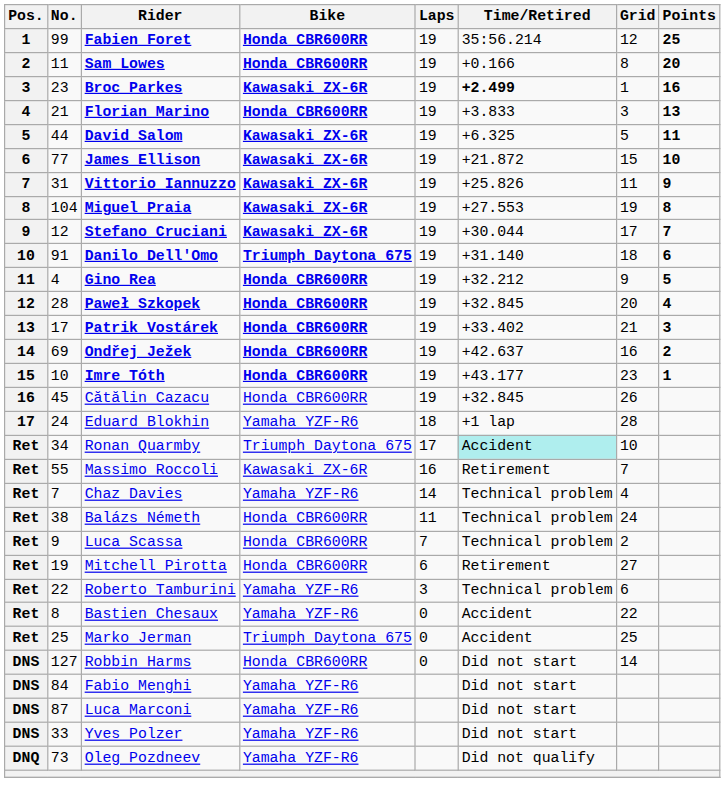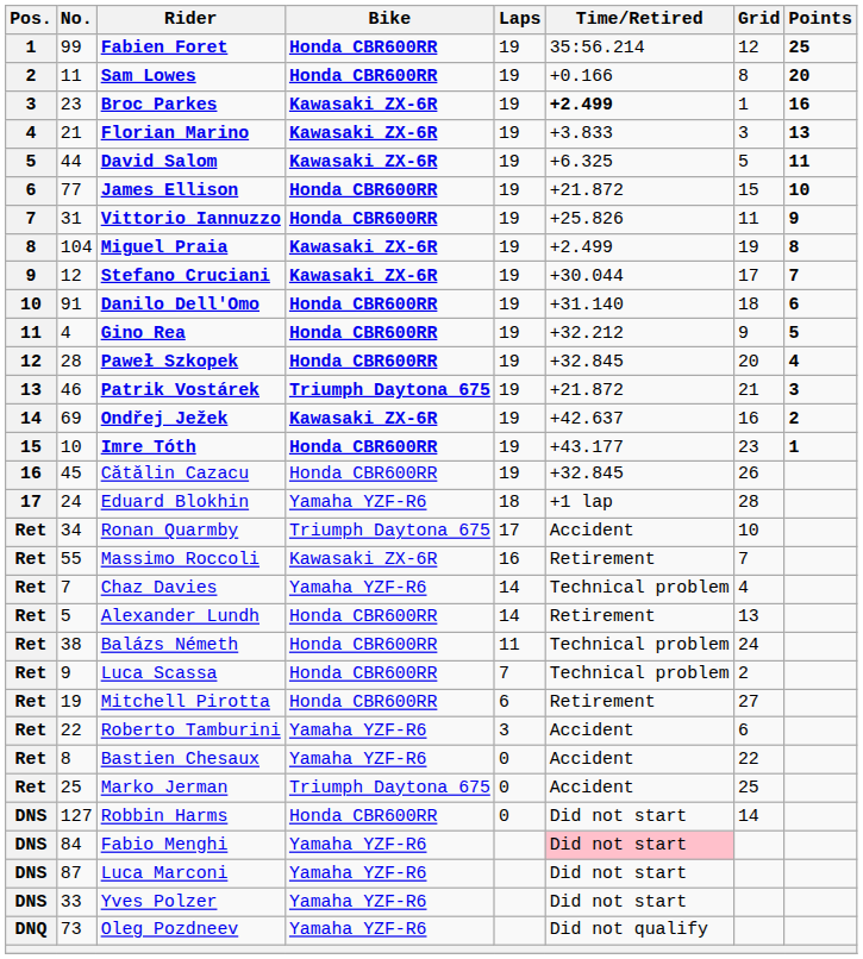 <table class="wikitable" style="font-size: 95%;">
 <tr>
 <th>Pos.</th>
 <th>No.</th>
 <th>Rider</th>
 <th>Bike</th>
 <th>Laps</th>
 <th>Time/Retired</th>
 <th>Grid</th>
 <th>Points</th>
 </tr>
 <tr>
 <th>1</th>
 <td>99</td>
 <td> <strong><a href='#'>Fabien Foret</a></strong></td>
 <td><strong><a href='#'>Honda CBR600RR</a></strong></td>
 <td>19</td>
 <td>35:56.214</td>
 <td>12</td>
 <td><strong>25</strong></td>
 </tr>
 <tr>
 <th>2</th>
 <td>11</td>
 <td> <strong><a href='#'>Sam Lowes</a></strong></td>
 <td><strong><a href='#'>Honda CBR600RR</a></strong></td>
 <td>19</td>
 <td>+0.166</td>
 <td>8</td>
 <td><strong>20</strong></td>
 </tr>
 <tr>
 <th>3</th>
 <td>23</td>
 <td> <strong><a href='#'>Broc Parkes</a></strong></td>
 <td><strong><a href='#'>Kawasaki ZX-6R</a></strong></td>
 <td>19</td>
 <td><strong>+2.499</strong></td>
 <td>1</td>
 <td><strong>16</strong></td>
 </tr>
 <tr>
 <th>4</th>
 <td>21</td>
 <td> <strong><a href='#'>Florian Marino</a></strong></td>
-<td><strong><a href='#'>Honda CBR600RR</a></strong></td>
+<td><strong><a href='#'>Kawasaki ZX-6R</a></strong></td>
 <td>19</td>
 <td>+3.833</td>
 <td>3</td>
 <td><strong>13</strong></td>
 </tr>
 <tr>
 <th>5</th>
 <td>44</td>
 <td> <strong><a href='#'>David Salom</a></strong></td>
 <td><strong><a href='#'>Kawasaki ZX-6R</a></strong></td>
 <td>19</td>
 <td>+6.325</td>
 <td>5</td>
 <td><strong>11</strong></td>
 </tr>
 <tr>
 <th>6</th>
 <td>77</td>
 <td> <strong><a href='#'>James Ellison</a></strong></td>
-<td><strong><a href='#'>Kawasaki ZX-6R</a></strong></td>
+<td><strong><a href='#'>Honda CBR600RR</a></strong></td>
 <td>19</td>
 <td>+21.872</td>
 <td>15</td>
 <td><strong>10</strong></td>
 </tr>
 <tr>
 <th>7</th>
 <td>31</td>
 <td> <strong><a href='#'>Vittorio Iannuzzo</a></strong></td>
-<td><strong><a href='#'>Kawasaki ZX-6R</a></strong></td>
+<td><strong><a href='#'>Honda CBR600RR</a></strong></td>
 <td>19</td>
 <td>+25.826</td>
 <td>11</td>
 <td><strong>9</strong></td>
 </tr>
 <tr>
 <th>8</th>
 <td>104</td>
 <td> <strong><a href='#'>Miguel Praia</a></strong></td>
 <td><strong><a href='#'>Kawasaki ZX-6R</a></strong></td>
 <td>19</td>
-<td>+27.553</td>
+<td>+2.499</td>
 <td>19</td>
 <td><strong>8</strong></td>
 </tr>
 <tr>
 <th>9</th>
 <td>12</td>
 <td> <strong><a href='#'>Stefano Cruciani</a></strong></td>
 <td><strong><a href='#'>Kawasaki ZX-6R</a></strong></td>
 <td>19</td>
 <td>+30.044</td>
 <td>17</td>
 <td><strong>7</strong></td>
 </tr>
 <tr>
 <th>10</th>
 <td>91</td>
 <td> <strong><a href='#'>Danilo Dell'Omo</a></strong></td>
-<td><strong><a href='#'>Triumph Daytona 675</a></strong></td>
+<td><strong><a href='#'>Honda CBR600RR</a></strong></td>
 <td>19</td>
 <td>+31.140</td>
 <td>18</td>
 <td><strong>6</strong></td>
 </tr>
 <tr>
 <th>11</th>
 <td>4</td>
 <td> <strong><a href='#'>Gino Rea</a></strong></td>
 <td><strong><a href='#'>Honda CBR600RR</a></strong></td>
 <td>19</td>
 <td>+32.212</td>
 <td>9</td>
 <td><strong>5</strong></td>
 </tr>
 <tr>
 <th>12</th>
 <td>28</td>
 <td> <strong><a href='#'>Paweł Szkopek</a></strong></td>
 <td><strong><a href='#'>Honda CBR600RR</a></strong></td>
 <td>19</td>
 <td>+32.845</td>
 <td>20</td>
 <td><strong>4</strong></td>
 </tr>
 <tr>
 <th>13</th>
-<td>17</td>
+<td>46</td>
 <td> <strong><a href='#'>Patrik Vostárek</a></strong></td>
-<td><strong><a href='#'>Honda CBR600RR</a></strong></td>
+<td><strong><a href='#'>Triumph Daytona 675</a></strong></td>
 <td>19</td>
-<td>+33.402</td>
+<td>+21.872</td>
 <td>21</td>
 <td><strong>3</strong></td>
 </tr>
 <tr>
 <th>14</th>
 <td>69</td>
 <td> <strong><a href='#'>Ondřej Ježek</a></strong></td>
-<td><strong><a href='#'>Honda CBR600RR</a></strong></td>
+<td><strong><a href='#'>Kawasaki ZX-6R</a></strong></td>
 <td>19</td>
 <td>+42.637</td>
 <td>16</td>
 <td><strong>2</strong></td>
 </tr>
 <tr>
 <th>15</th>
 <td>10</td>
 <td> <strong><a href='#'>Imre Tóth</a></strong></td>
 <td><strong><a href='#'>Honda CBR600RR</a></strong></td>
 <td>19</td>
 <td>+43.177</td>
 <td>23</td>
 <td><strong>1</strong></td>
 </tr>
 <tr>
 <th>16</th>
 <td>45</td>
 <td> <a href='#'>Cătălin Cazacu</a></td>
 <td><a href='#'>Honda CBR600RR</a></td>
 <td>19</td>
 <td>+32.845</td>
 <td>26</td>
 <td></td>
 </tr>
 <tr>
 <th>17</th>
 <td>24</td>
 <td> <a href='#'>Eduard Blokhin</a></td>
 <td><a href='#'>Yamaha YZF-R6</a></td>
 <td>18</td>
 <td>+1 lap</td>
 <td>28</td>
 <td></td>
 </tr>
 <tr>
 <th>Ret</th>
 <td>34</td>
 <td> <a href='#'>Ronan Quarmby</a></td>
 <td><a href='#'>Triumph Daytona 675</a></td>
 <td>17</td>
-<td style="background: paleturquoise;">Accident</td>
+<td>Accident</td>
 <td>10</td>
 <td></td>
 </tr>
 <tr>
 <th>Ret</th>
 <td>55</td>
 <td> <a href='#'>Massimo Roccoli</a></td>
 <td><a href='#'>Kawasaki ZX-6R</a></td>
 <td>16</td>
 <td>Retirement</td>
 <td>7</td>
 <td></td>
 </tr>
 <tr>
 <th>Ret</th>
 <td>7</td>
 <td> <a href='#'>Chaz Davies</a></td>
 <td><a href='#'>Yamaha YZF-R6</a></td>
 <td>14</td>
 <td>Technical problem</td>
 <td>4</td>
+<td></td>
+</tr>
+<tr>
+<th>Ret</th>
+<td>5</td>
+<td> <a href='#'>Alexander Lundh</a></td>
+<td><a href='#'>Honda CBR600RR</a></td>
+<td>14</td>
+<td>Retirement</td>
+<td>13</td>
 <td></td>
 </tr>
 <tr>
 <th>Ret</th>
 <td>38</td>
 <td> <a href='#'>Balázs Németh</a></td>
 <td><a href='#'>Honda CBR600RR</a></td>
 <td>11</td>
 <td>Technical problem</td>
 <td>24</td>
 <td></td>
 </tr>
 <tr>
 <th>Ret</th>
 <td>9</td>
 <td> <a href='#'>Luca Scassa</a></td>
 <td><a href='#'>Honda CBR600RR</a></td>
 <td>7</td>
 <td>Technical problem</td>
 <td>2</td>
 <td></td>
 </tr>
 <tr>
 <th>Ret</th>
 <td>19</td>
 <td> <a href='#'>Mitchell Pirotta</a></td>
 <td><a href='#'>Honda CBR600RR</a></td>
 <td>6</td>
 <td>Retirement</td>
 <td>27</td>
 <td></td>
 </tr>
 <tr>
 <th>Ret</th>
 <td>22</td>
 <td> <a href='#'>Roberto Tamburini</a></td>
 <td><a href='#'>Yamaha YZF-R6</a></td>
 <td>3</td>
-<td>Technical problem</td>
+<td>Accident</td>
 <td>6</td>
 <td></td>
 </tr>
 <tr>
 <th>Ret</th>
 <td>8</td>
 <td> <a href='#'>Bastien Chesaux</a></td>
 <td><a href='#'>Yamaha YZF-R6</a></td>
 <td>0</td>
 <td>Accident</td>
 <td>22</td>
 <td></td>
 </tr>
 <tr>
 <th>Ret</th>
 <td>25</td>
 <td> <a href='#'>Marko Jerman</a></td>
 <td><a href='#'>Triumph Daytona 675</a></td>
 <td>0</td>
 <td>Accident</td>
 <td>25</td>
 <td></td>
 </tr>
 <tr>
 <th>DNS</th>
 <td>127</td>
 <td> <a href='#'>Robbin Harms</a></td>
 <td><a href='#'>Honda CBR600RR</a></td>
 <td>0</td>
 <td>Did not start</td>
 <td>14</td>
 <td></td>
 </tr>
 <tr>
 <th>DNS</th>
 <td>84</td>
 <td> <a href='#'>Fabio Menghi</a></td>
 <td><a href='#'>Yamaha YZF-R6</a></td>
 <td></td>
-<td>Did not start</td>
+<td style="background: pink;">Did not start</td>
 <td></td>
 <td></td>
 </tr>
 <tr>
 <th>DNS</th>
 <td>87</td>
 <td> <a href='#'>Luca Marconi</a></td>
 <td><a href='#'>Yamaha YZF-R6</a></td>
 <td></td>
 <td>Did not start</td>
 <td></td>
 <td></td>
 </tr>
 <tr>
 <th>DNS</th>
 <td>33</td>
 <td> <a href='#'>Yves Polzer</a></td>
 <td><a href='#'>Yamaha YZF-R6</a></td>
 <td></td>
 <td>Did not start</td>
 <td></td>
 <td></td>
 </tr>
 <tr>
 <th>DNQ</th>
 <td>73</td>
 <td> <a href='#'>Oleg Pozdneev</a></td>
 <td><a href='#'>Yamaha YZF-R6</a></td>
 <td></td>
 <td>Did not qualify</td>
 <td></td>
 <td></td>
 </tr>
 <tr>
 <th colspan=8></th>
 </tr>
 <tr>
 </tr>
 </table>
